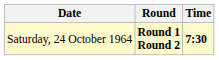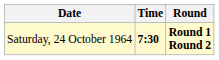 <table class="wikitable">
 <tr>
 <th>Date</th>
+<th>Time</th>
 <th>Round</th>
-<th>Time</th>
 </tr>
 <tr style=background:lemonchiffon>
 <td>Saturday, 24 October 1964</td>
+<td><strong>7:30</strong></td>
 <td><strong>Round 1</strong><br><strong>Round 2</strong></td>
-<td><strong>7:30</strong></td>
 </tr>
 </table>
